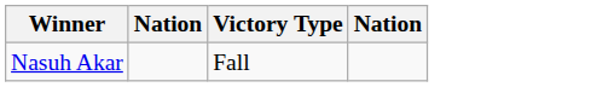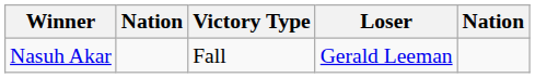 <table class="wikitable sortable" style="text-align:left;">
 <tr>
 <th>Winner</th>
 <th>Nation</th>
 <th>Victory Type</th>
+<th>Loser</th>
 <th>Nation</th>
 </tr>
 <tr>
 <td><a href='#'>Nasuh Akar</a></td>
 <td></td>
 <td>Fall</td>
+<td><a href='#'>Gerald Leeman</a></td>
 <td></td>
 </tr>
 </table>
